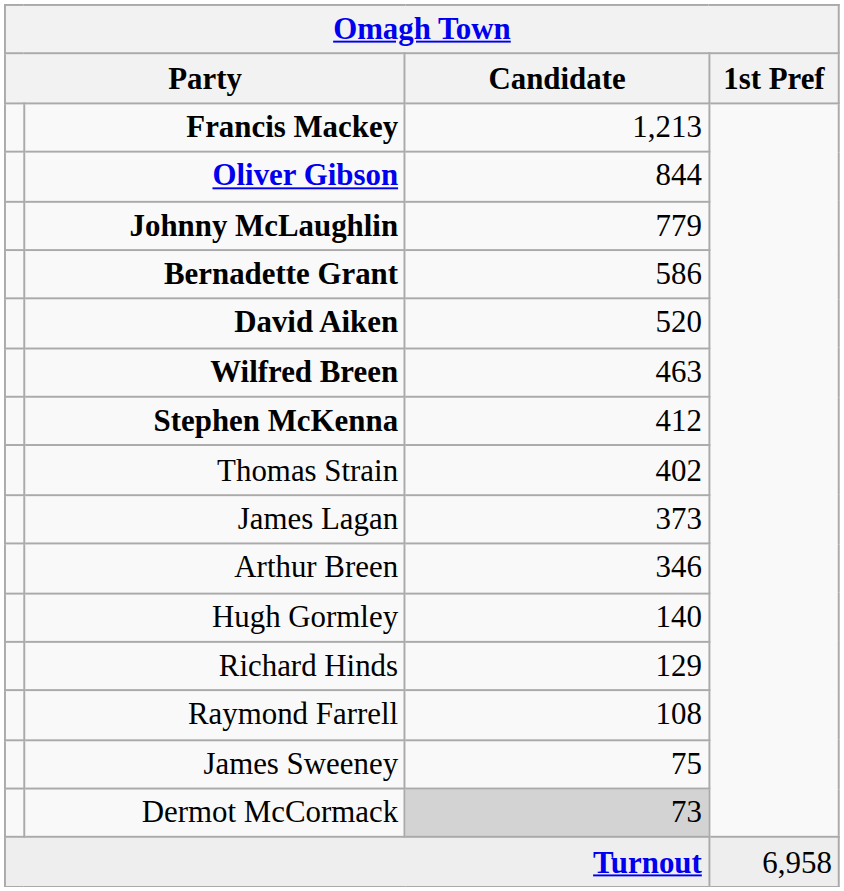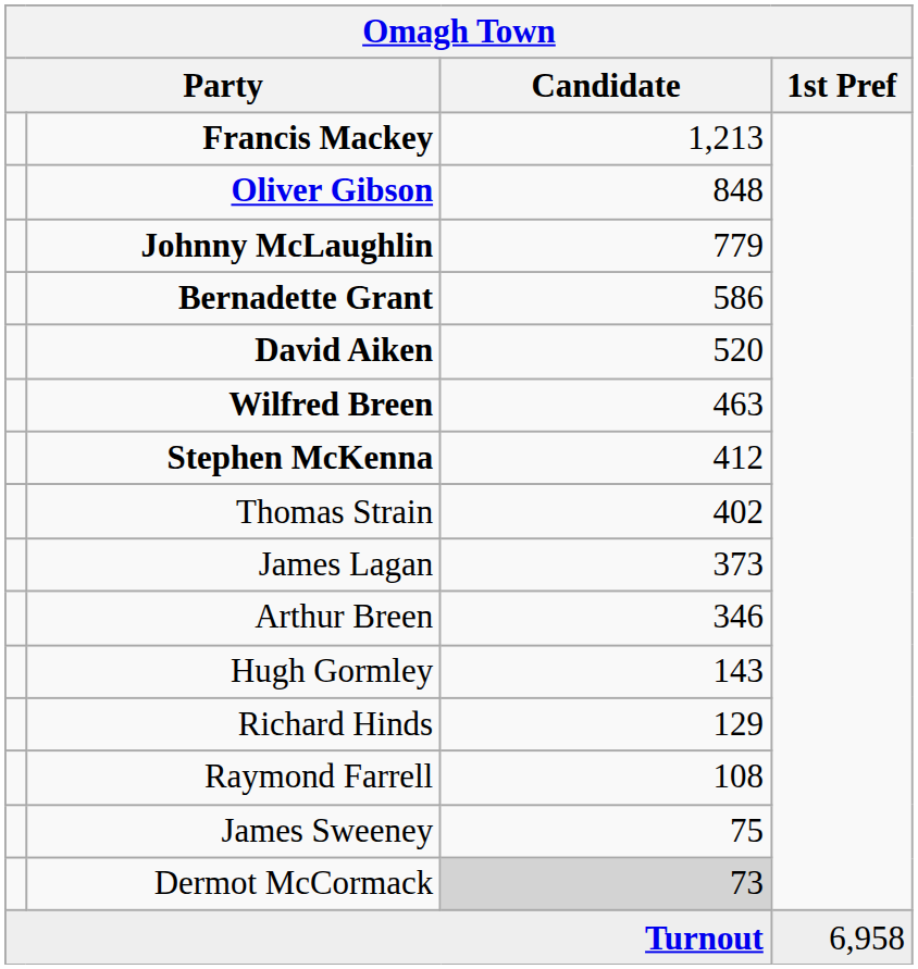 <table class="wikitable">
 <tr>
 <th colspan="4" align="center"><a href='#'>Omagh Town</a></th>
 </tr>
 <tr>
 <th colspan="2" align="center" width=200>Party</th>
 <th width=150>Candidate</th>
 <th width=60>1st Pref</th>
 </tr>
 <tr>
 <td></td>
 <td align="right"><strong>Francis Mackey</strong></td>
 <td align="right">1,213</td>
 </tr>
 <tr>
 <td></td>
 <td align="right"><strong><a href='#'>Oliver Gibson</a></strong></td>
-<td align="right">844</td>
+<td align="right">848</td>
 </tr>
 <tr>
 <td></td>
 <td align="right"><strong>Johnny McLaughlin</strong></td>
 <td align="right">779</td>
 </tr>
 <tr>
 <td></td>
 <td align="right"><strong>Bernadette Grant</strong></td>
 <td align="right">586</td>
 </tr>
 <tr>
 <td></td>
 <td align="right"><strong>David Aiken</strong></td>
 <td align="right">520</td>
 </tr>
 <tr>
 <td></td>
 <td align="right"><strong>Wilfred Breen</strong></td>
 <td align="right">463</td>
 </tr>
 <tr>
 <td></td>
 <td align="right"><strong>Stephen McKenna</strong></td>
 <td align="right">412</td>
 </tr>
 <tr>
 <td></td>
 <td align="right">Thomas Strain</td>
 <td align="right">402</td>
 </tr>
 <tr>
 <td></td>
 <td align="right">James Lagan</td>
 <td align="right">373</td>
 </tr>
 <tr>
 <td></td>
 <td align="right">Arthur Breen</td>
 <td align="right">346</td>
 </tr>
 <tr>
 <td></td>
 <td align="right">Hugh Gormley</td>
-<td align="right">140</td>
+<td align="right">143</td>
 </tr>
 <tr>
 <td></td>
 <td align="right">Richard Hinds</td>
 <td align="right">129</td>
 </tr>
 <tr>
 <td></td>
 <td align="right">Raymond Farrell</td>
 <td align="right">108</td>
 </tr>
 <tr>
 <td></td>
 <td align="right">James Sweeney</td>
 <td align="right">75</td>
 </tr>
 <tr>
 <td></td>
 <td align="right">Dermot McCormack</td>
 <td align="right" style="background: lightgrey;">73</td>
 </tr>
 <tr bgcolor="EEEEEE">
 <td colspan=3 align="right"><strong><a href='#'>Turnout</a></strong></td>
 <td align="right">6,958</td>
 </tr>
 </table>
